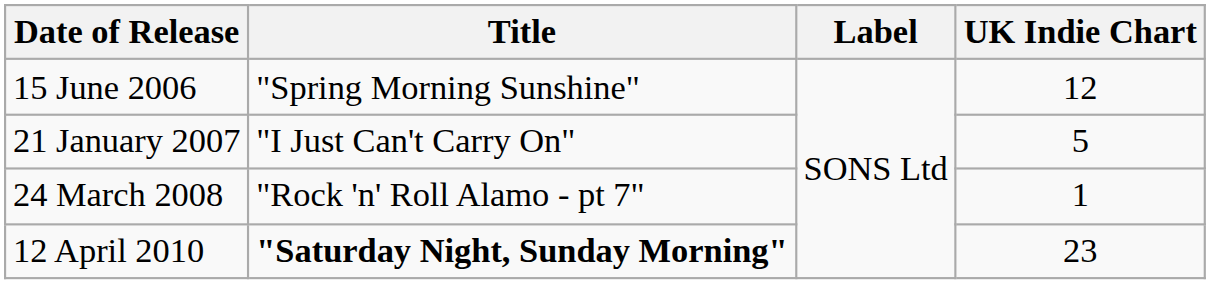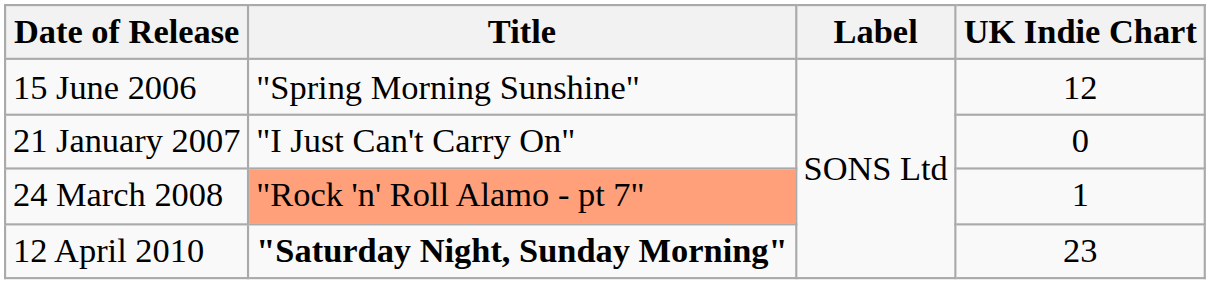 <table class="wikitable">
 <tr>
 <th>Date of Release</th>
 <th>Title</th>
 <th>Label</th>
 <th>UK Indie Chart</th>
 </tr>
 <tr>
 <td>15 June 2006</td>
 <td>"Spring Morning Sunshine"</td>
 <td rowspan="4">SONS Ltd</td>
 <td align="center">12</td>
 </tr>
 <tr>
 <td>21 January 2007</td>
 <td>"I Just Can't Carry On"</td>
-<td align="center">5</td>
+<td align="center">0</td>
 </tr>
 <tr>
 <td>24 March 2008</td>
-<td>"Rock 'n' Roll Alamo - pt 7"</td>
+<td style="background: lightsalmon;">"Rock 'n' Roll Alamo - pt 7"</td>
 <td align="center">1</td>
 </tr>
 <tr>
 <td>12 April 2010</td>
 <td><strong>"Saturday Night, Sunday Morning"</strong></td>
 <td align="center">23</td>
 </tr>
 </table>
